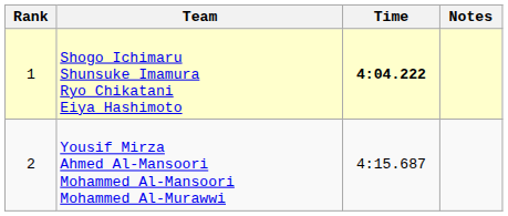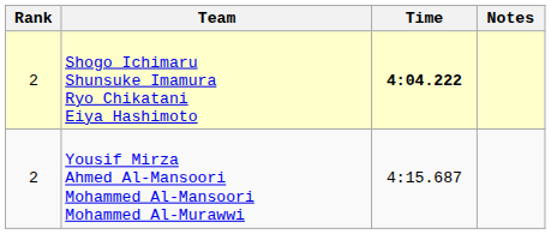 <table class=wikitable style="text-align:center">
 <tr>
 <th width=40>Rank</th>
 <th width=250>Team</th>
 <th width=80>Time</th>
 <th width=50>Notes</th>
 </tr>
 <tr bgcolor="ffffcc">
-<td>1</td>
+<td>2</td>
 <td align=left><br><a href='#'>Shogo Ichimaru</a><br><a href='#'>Shunsuke Imamura</a><br><a href='#'>Ryo Chikatani</a><br><a href='#'>Eiya Hashimoto</a></td>
 <td><strong>4:04.222</strong></td>
 <td></td>
 </tr>
 <tr>
 <td>2</td>
 <td align=left><br><a href='#'>Yousif Mirza</a><br><a href='#'>Ahmed Al-Mansoori</a><br><a href='#'>Mohammed Al-Mansoori</a><br><a href='#'>Mohammed Al-Murawwi</a></td>
 <td>4:15.687</td>
 <td></td>
 </tr>
 </table>
